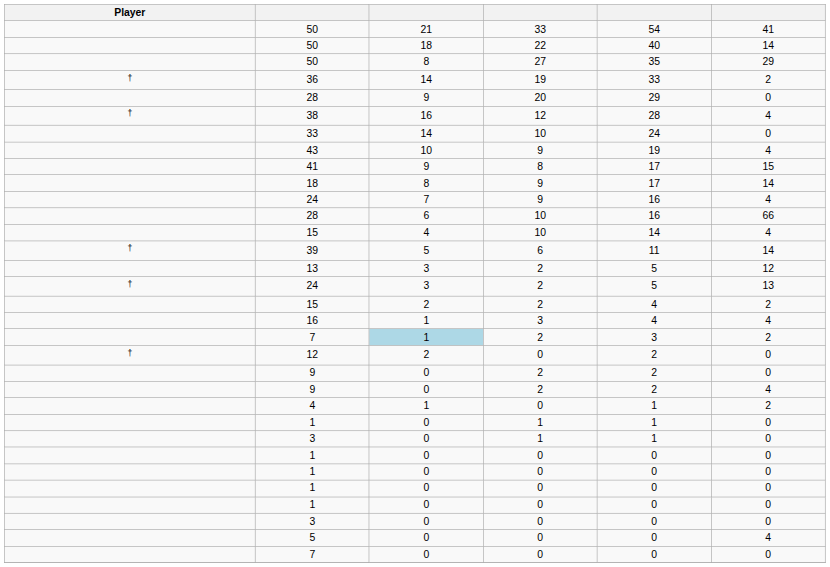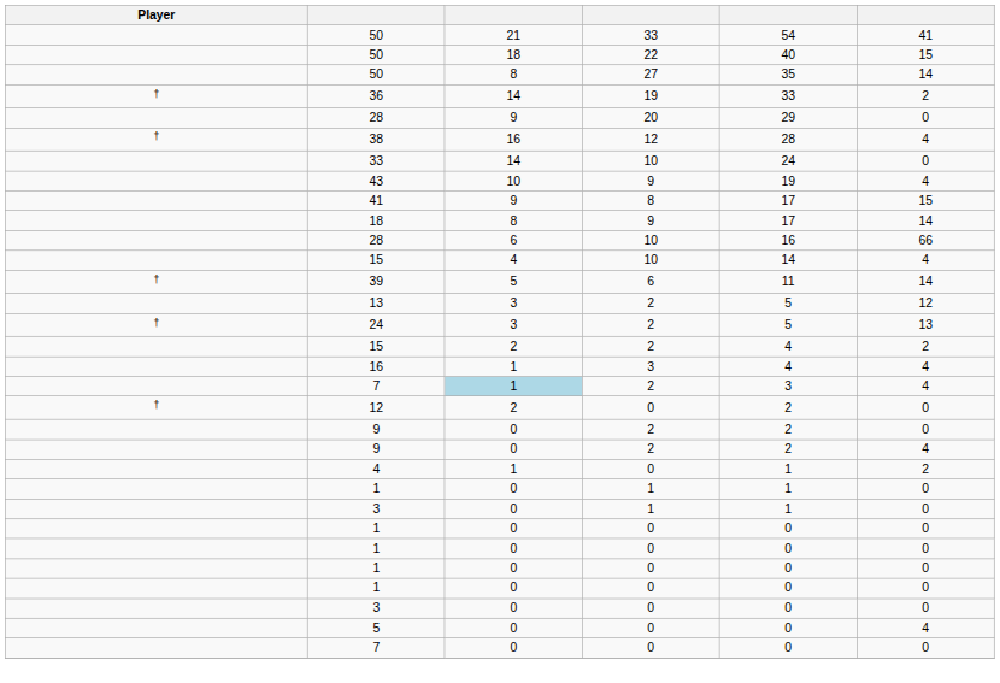 <table class="wikitable sortable" style="width:100%;">
 <tr align=center>
 <th>Player</th>
 <th></th>
 <th></th>
 <th></th>
 <th></th>
 <th></th>
 </tr>
 <tr align=center>
 <td></td>
 <td>50</td>
 <td>21</td>
 <td>33</td>
 <td>54</td>
 <td>41</td>
 </tr>
 <tr align=center>
 <td></td>
 <td>50</td>
 <td>18</td>
 <td>22</td>
 <td>40</td>
-<td>14</td>
+<td>15</td>
 </tr>
 <tr align=center>
 <td></td>
 <td>50</td>
 <td>8</td>
 <td>27</td>
 <td>35</td>
-<td>29</td>
+<td>14</td>
 </tr>
 <tr align=center>
 <td><sup>†</sup></td>
 <td>36</td>
 <td>14</td>
 <td>19</td>
 <td>33</td>
 <td>2</td>
 </tr>
 <tr align=center>
 <td></td>
 <td>28</td>
 <td>9</td>
 <td>20</td>
 <td>29</td>
 <td>0</td>
 </tr>
 <tr align=center>
 <td><sup>†</sup></td>
 <td>38</td>
 <td>16</td>
 <td>12</td>
 <td>28</td>
 <td>4</td>
 </tr>
 <tr align=center>
 <td></td>
 <td>33</td>
 <td>14</td>
 <td>10</td>
 <td>24</td>
 <td>0</td>
 </tr>
 <tr align=center>
 <td></td>
 <td>43</td>
 <td>10</td>
 <td>9</td>
 <td>19</td>
 <td>4</td>
 </tr>
 <tr align=center>
 <td></td>
 <td>41</td>
 <td>9</td>
 <td>8</td>
 <td>17</td>
 <td>15</td>
 </tr>
 <tr align=center>
 <td></td>
 <td>18</td>
 <td>8</td>
 <td>9</td>
 <td>17</td>
 <td>14</td>
-</tr>
-<tr align=center>
-<td></td>
-<td>24</td>
-<td>7</td>
-<td>9</td>
-<td>16</td>
-<td>4</td>
 </tr>
 <tr align=center>
 <td></td>
 <td>28</td>
 <td>6</td>
 <td>10</td>
 <td>16</td>
 <td>66</td>
 </tr>
 <tr align=center>
 <td></td>
 <td>15</td>
 <td>4</td>
 <td>10</td>
 <td>14</td>
 <td>4</td>
 </tr>
 <tr align=center>
 <td><sup>†</sup></td>
 <td>39</td>
 <td>5</td>
 <td>6</td>
 <td>11</td>
 <td>14</td>
 </tr>
 <tr align=center>
 <td></td>
 <td>13</td>
 <td>3</td>
 <td>2</td>
 <td>5</td>
 <td>12</td>
 </tr>
 <tr align=center>
 <td><sup>†</sup></td>
 <td>24</td>
 <td>3</td>
 <td>2</td>
 <td>5</td>
 <td>13</td>
 </tr>
 <tr align=center>
 <td></td>
 <td>15</td>
 <td>2</td>
 <td>2</td>
 <td>4</td>
 <td>2</td>
 </tr>
 <tr align=center>
 <td></td>
 <td>16</td>
 <td>1</td>
 <td>3</td>
 <td>4</td>
 <td>4</td>
 </tr>
 <tr align=center>
 <td></td>
 <td>7</td>
 <td style="background: lightblue;">1</td>
 <td>2</td>
 <td>3</td>
-<td>2</td>
+<td>4</td>
 </tr>
 <tr align=center>
 <td><sup>†</sup></td>
 <td>12</td>
 <td>2</td>
 <td>0</td>
 <td>2</td>
 <td>0</td>
 </tr>
 <tr align=center>
 <td></td>
 <td>9</td>
 <td>0</td>
 <td>2</td>
 <td>2</td>
 <td>0</td>
 </tr>
 <tr align=center>
 <td></td>
 <td>9</td>
 <td>0</td>
 <td>2</td>
 <td>2</td>
 <td>4</td>
 </tr>
 <tr align=center>
 <td></td>
 <td>4</td>
 <td>1</td>
 <td>0</td>
 <td>1</td>
 <td>2</td>
 </tr>
 <tr align=center>
 <td></td>
 <td>1</td>
 <td>0</td>
 <td>1</td>
 <td>1</td>
 <td>0</td>
 </tr>
 <tr align=center>
 <td></td>
 <td>3</td>
 <td>0</td>
 <td>1</td>
 <td>1</td>
 <td>0</td>
 </tr>
 <tr align=center>
 <td></td>
 <td>1</td>
 <td>0</td>
 <td>0</td>
 <td>0</td>
 <td>0</td>
 </tr>
 <tr align=center>
 <td></td>
 <td>1</td>
 <td>0</td>
 <td>0</td>
 <td>0</td>
 <td>0</td>
 </tr>
 <tr align=center>
 <td></td>
 <td>1</td>
 <td>0</td>
 <td>0</td>
 <td>0</td>
 <td>0</td>
 </tr>
 <tr align=center>
 <td></td>
 <td>1</td>
 <td>0</td>
 <td>0</td>
 <td>0</td>
 <td>0</td>
 </tr>
 <tr align=center>
 <td></td>
 <td>3</td>
 <td>0</td>
 <td>0</td>
 <td>0</td>
 <td>0</td>
 </tr>
 <tr align=center>
 <td></td>
 <td>5</td>
 <td>0</td>
 <td>0</td>
 <td>0</td>
 <td>4</td>
 </tr>
 <tr align=center>
 <td></td>
 <td>7</td>
 <td>0</td>
 <td>0</td>
 <td>0</td>
 <td>0</td>
 </tr>
 <tr>
 </tr>
 </table>
